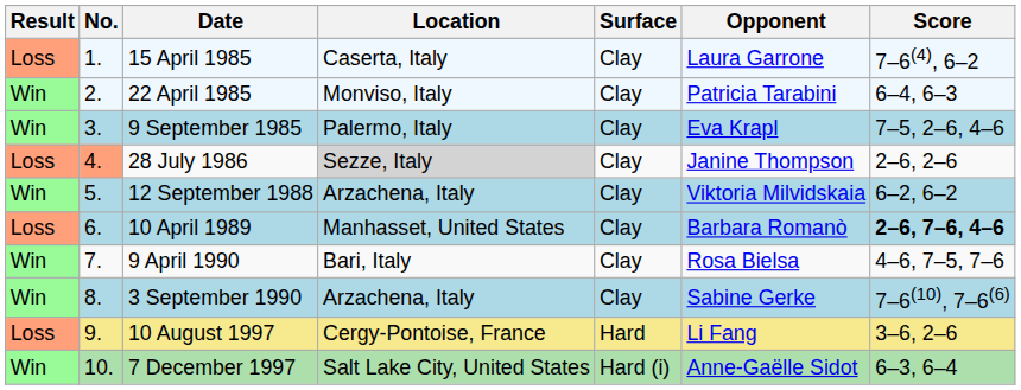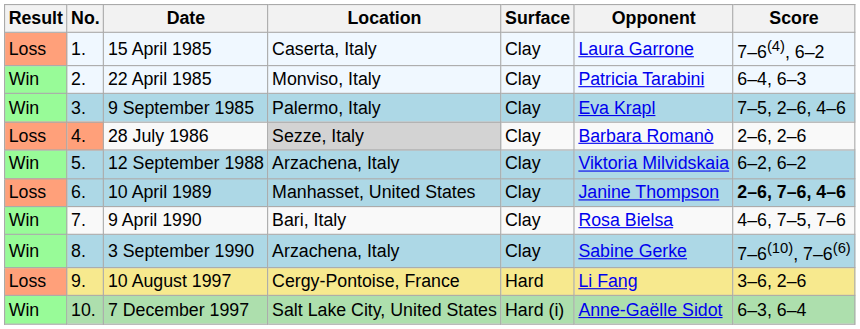 <table class="sortable wikitable">
 <tr>
 <th>Result</th>
 <th>No.</th>
 <th>Date</th>
 <th>Location</th>
 <th>Surface</th>
 <th>Opponent</th>
 <th>Score</th>
 </tr>
 <tr bgcolor="#f0f8ff">
 <td style="background:#ffa07a;">Loss</td>
 <td>1.</td>
 <td>15 April 1985</td>
 <td>Caserta, Italy</td>
 <td>Clay</td>
 <td> <a href='#'>Laura Garrone</a></td>
 <td>7–6<sup>(4)</sup>, 6–2</td>
 </tr>
 <tr bgcolor="#f0f8ff">
 <td style="background:#98fb98;">Win</td>
 <td>2.</td>
 <td>22 April 1985</td>
 <td>Monviso, Italy</td>
 <td>Clay</td>
 <td> <a href='#'>Patricia Tarabini</a></td>
 <td>6–4, 6–3</td>
 </tr>
 <tr bgcolor="lightblue">
 <td style="background:#98fb98;">Win</td>
 <td>3.</td>
 <td>9 September 1985</td>
 <td>Palermo, Italy</td>
 <td>Clay</td>
 <td> <a href='#'>Eva Krapl</a></td>
 <td>7–5, 2–6, 4–6</td>
 </tr>
 <tr>
 <td style="background:#ffa07a;">Loss</td>
 <td style="background: lightsalmon;">4.</td>
 <td>28 July 1986</td>
 <td style="background: lightgrey;">Sezze, Italy</td>
 <td>Clay</td>
-<td> <a href='#'>Janine Thompson</a></td>
+<td> <a href='#'>Barbara Romanò</a></td>
 <td>2–6, 2–6</td>
 </tr>
 <tr bgcolor="lightblue">
 <td style="background:#98fb98;">Win</td>
 <td>5.</td>
 <td>12 September 1988</td>
 <td>Arzachena, Italy</td>
 <td>Clay</td>
 <td> <a href='#'>Viktoria Milvidskaia</a></td>
 <td>6–2, 6–2</td>
 </tr>
 <tr style="background:lightblue;">
 <td style="background:#ffa07a;">Loss</td>
 <td>6.</td>
 <td>10 April 1989</td>
 <td>Manhasset, United States</td>
 <td>Clay</td>
-<td> <a href='#'>Barbara Romanò</a></td>
+<td> <a href='#'>Janine Thompson</a></td>
 <td><strong>2–6, 7–6, 4–6</strong></td>
 </tr>
 <tr>
 <td style="background:#98fb98;">Win</td>
 <td>7.</td>
 <td>9 April 1990</td>
 <td>Bari, Italy</td>
 <td>Clay</td>
 <td> <a href='#'>Rosa Bielsa</a></td>
 <td>4–6, 7–5, 7–6</td>
 </tr>
 <tr bgcolor="lightblue">
 <td style="background:#98fb98;">Win</td>
 <td>8.</td>
 <td>3 September 1990</td>
 <td>Arzachena, Italy</td>
 <td>Clay</td>
 <td> <a href='#'>Sabine Gerke</a></td>
 <td>7–6<sup>(10)</sup>, 7–6<sup>(6)</sup></td>
 </tr>
 <tr style="background:#f7e98e;">
 <td style="background:#ffa07a;">Loss</td>
 <td>9.</td>
 <td>10 August 1997</td>
 <td>Cergy-Pontoise, France</td>
 <td>Hard</td>
 <td> <a href='#'>Li Fang</a></td>
 <td>3–6, 2–6</td>
 </tr>
 <tr style="background:#addfad;">
 <td style="background:#98fb98;">Win</td>
 <td>10.</td>
 <td>7 December 1997</td>
 <td>Salt Lake City, United States</td>
 <td>Hard (i)</td>
 <td> <a href='#'>Anne-Gaëlle Sidot</a></td>
 <td>6–3, 6–4</td>
 </tr>
 </table>
